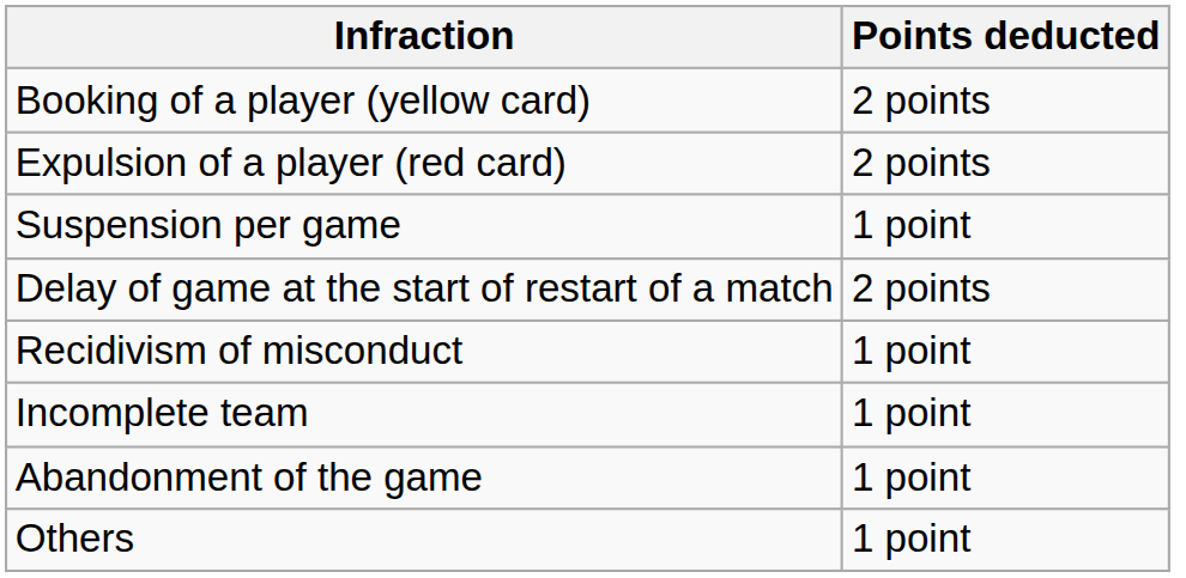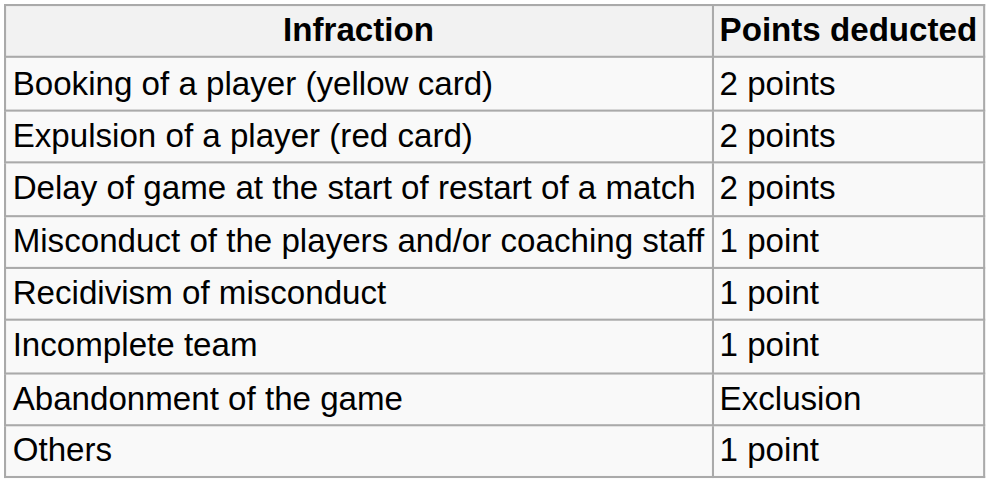 <table class="wikitable">
 <tr>
 <th>Infraction</th>
 <th>Points deducted</th>
 </tr>
 <tr>
 <td>Booking of a player (yellow card)</td>
 <td>2 points</td>
 </tr>
 <tr>
 <td>Expulsion of a player (red card)</td>
 <td>2 points</td>
 </tr>
 <tr>
-<td>Suspension per game</td>
-<td>1 point</td>
+<td>Delay of game at the start of restart of a match</td>
+<td>2 points</td>
 </tr>
 <tr>
-<td>Delay of game at the start of restart of a match</td>
-<td>2 points</td>
+<td>Misconduct of the players and/or coaching staff</td>
+<td>1 point</td>
 </tr>
 <tr>
 <td>Recidivism of misconduct</td>
 <td>1 point</td>
 </tr>
 <tr>
 <td>Incomplete team</td>
 <td>1 point</td>
 </tr>
 <tr>
 <td>Abandonment of the game</td>
-<td>1 point</td>
+<td>Exclusion</td>
 </tr>
 <tr>
 <td>Others</td>
 <td>1 point</td>
 </tr>
 </table>
